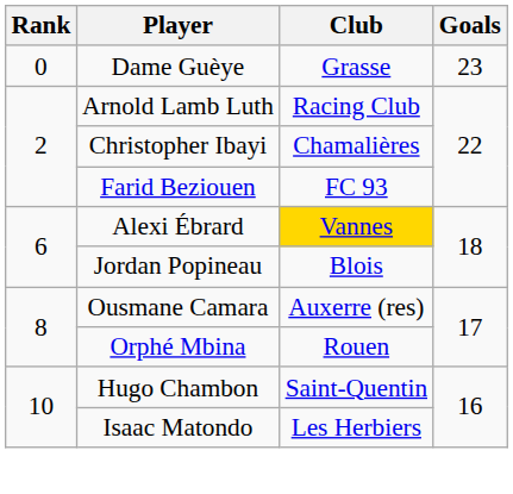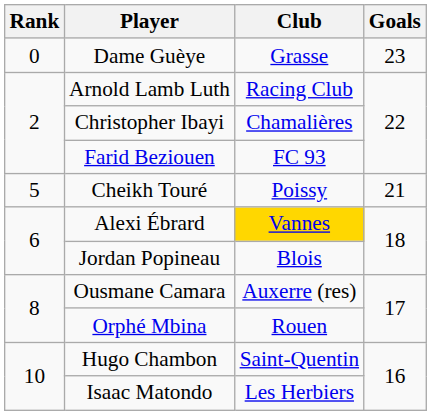 <table class="wikitable" style="text-align:center">
 <tr>
 <th>Rank</th>
 <th>Player</th>
 <th>Club</th>
 <th>Goals</th>
 </tr>
 <tr>
 <td>0</td>
 <td> Dame Guèye</td>
 <td><a href='#'>Grasse</a></td>
 <td>23</td>
 </tr>
 <tr>
 <td rowspan=3>2</td>
 <td> Arnold Lamb Luth</td>
 <td><a href='#'>Racing Club</a></td>
 <td rowspan=3>22</td>
 </tr>
 <tr>
 <td> Christopher Ibayi</td>
 <td><a href='#'>Chamalières</a></td>
 </tr>
 <tr>
 <td> <a href='#'>Farid Beziouen</a></td>
 <td><a href='#'>FC 93</a></td>
+</tr>
+<tr>
+<td>5</td>
+<td> Cheikh Touré</td>
+<td><a href='#'>Poissy</a></td>
+<td>21</td>
 </tr>
 <tr>
 <td rowspan=2>6</td>
 <td> Alexi Ébrard</td>
 <td style="background: gold;"><a href='#'>Vannes</a></td>
 <td rowspan=2>18</td>
 </tr>
 <tr>
 <td> Jordan Popineau</td>
 <td><a href='#'>Blois</a></td>
 </tr>
 <tr>
 <td rowspan=2>8</td>
 <td> Ousmane Camara</td>
 <td><a href='#'>Auxerre</a> (res)</td>
 <td rowspan=2>17</td>
 </tr>
 <tr>
 <td> <a href='#'>Orphé Mbina</a></td>
 <td><a href='#'>Rouen</a></td>
 </tr>
 <tr>
 <td rowspan=2>10</td>
 <td> Hugo Chambon</td>
 <td><a href='#'>Saint-Quentin</a></td>
 <td rowspan=2>16</td>
 </tr>
 <tr>
 <td> Isaac Matondo</td>
 <td><a href='#'>Les Herbiers</a></td>
 </tr>
 </table>
